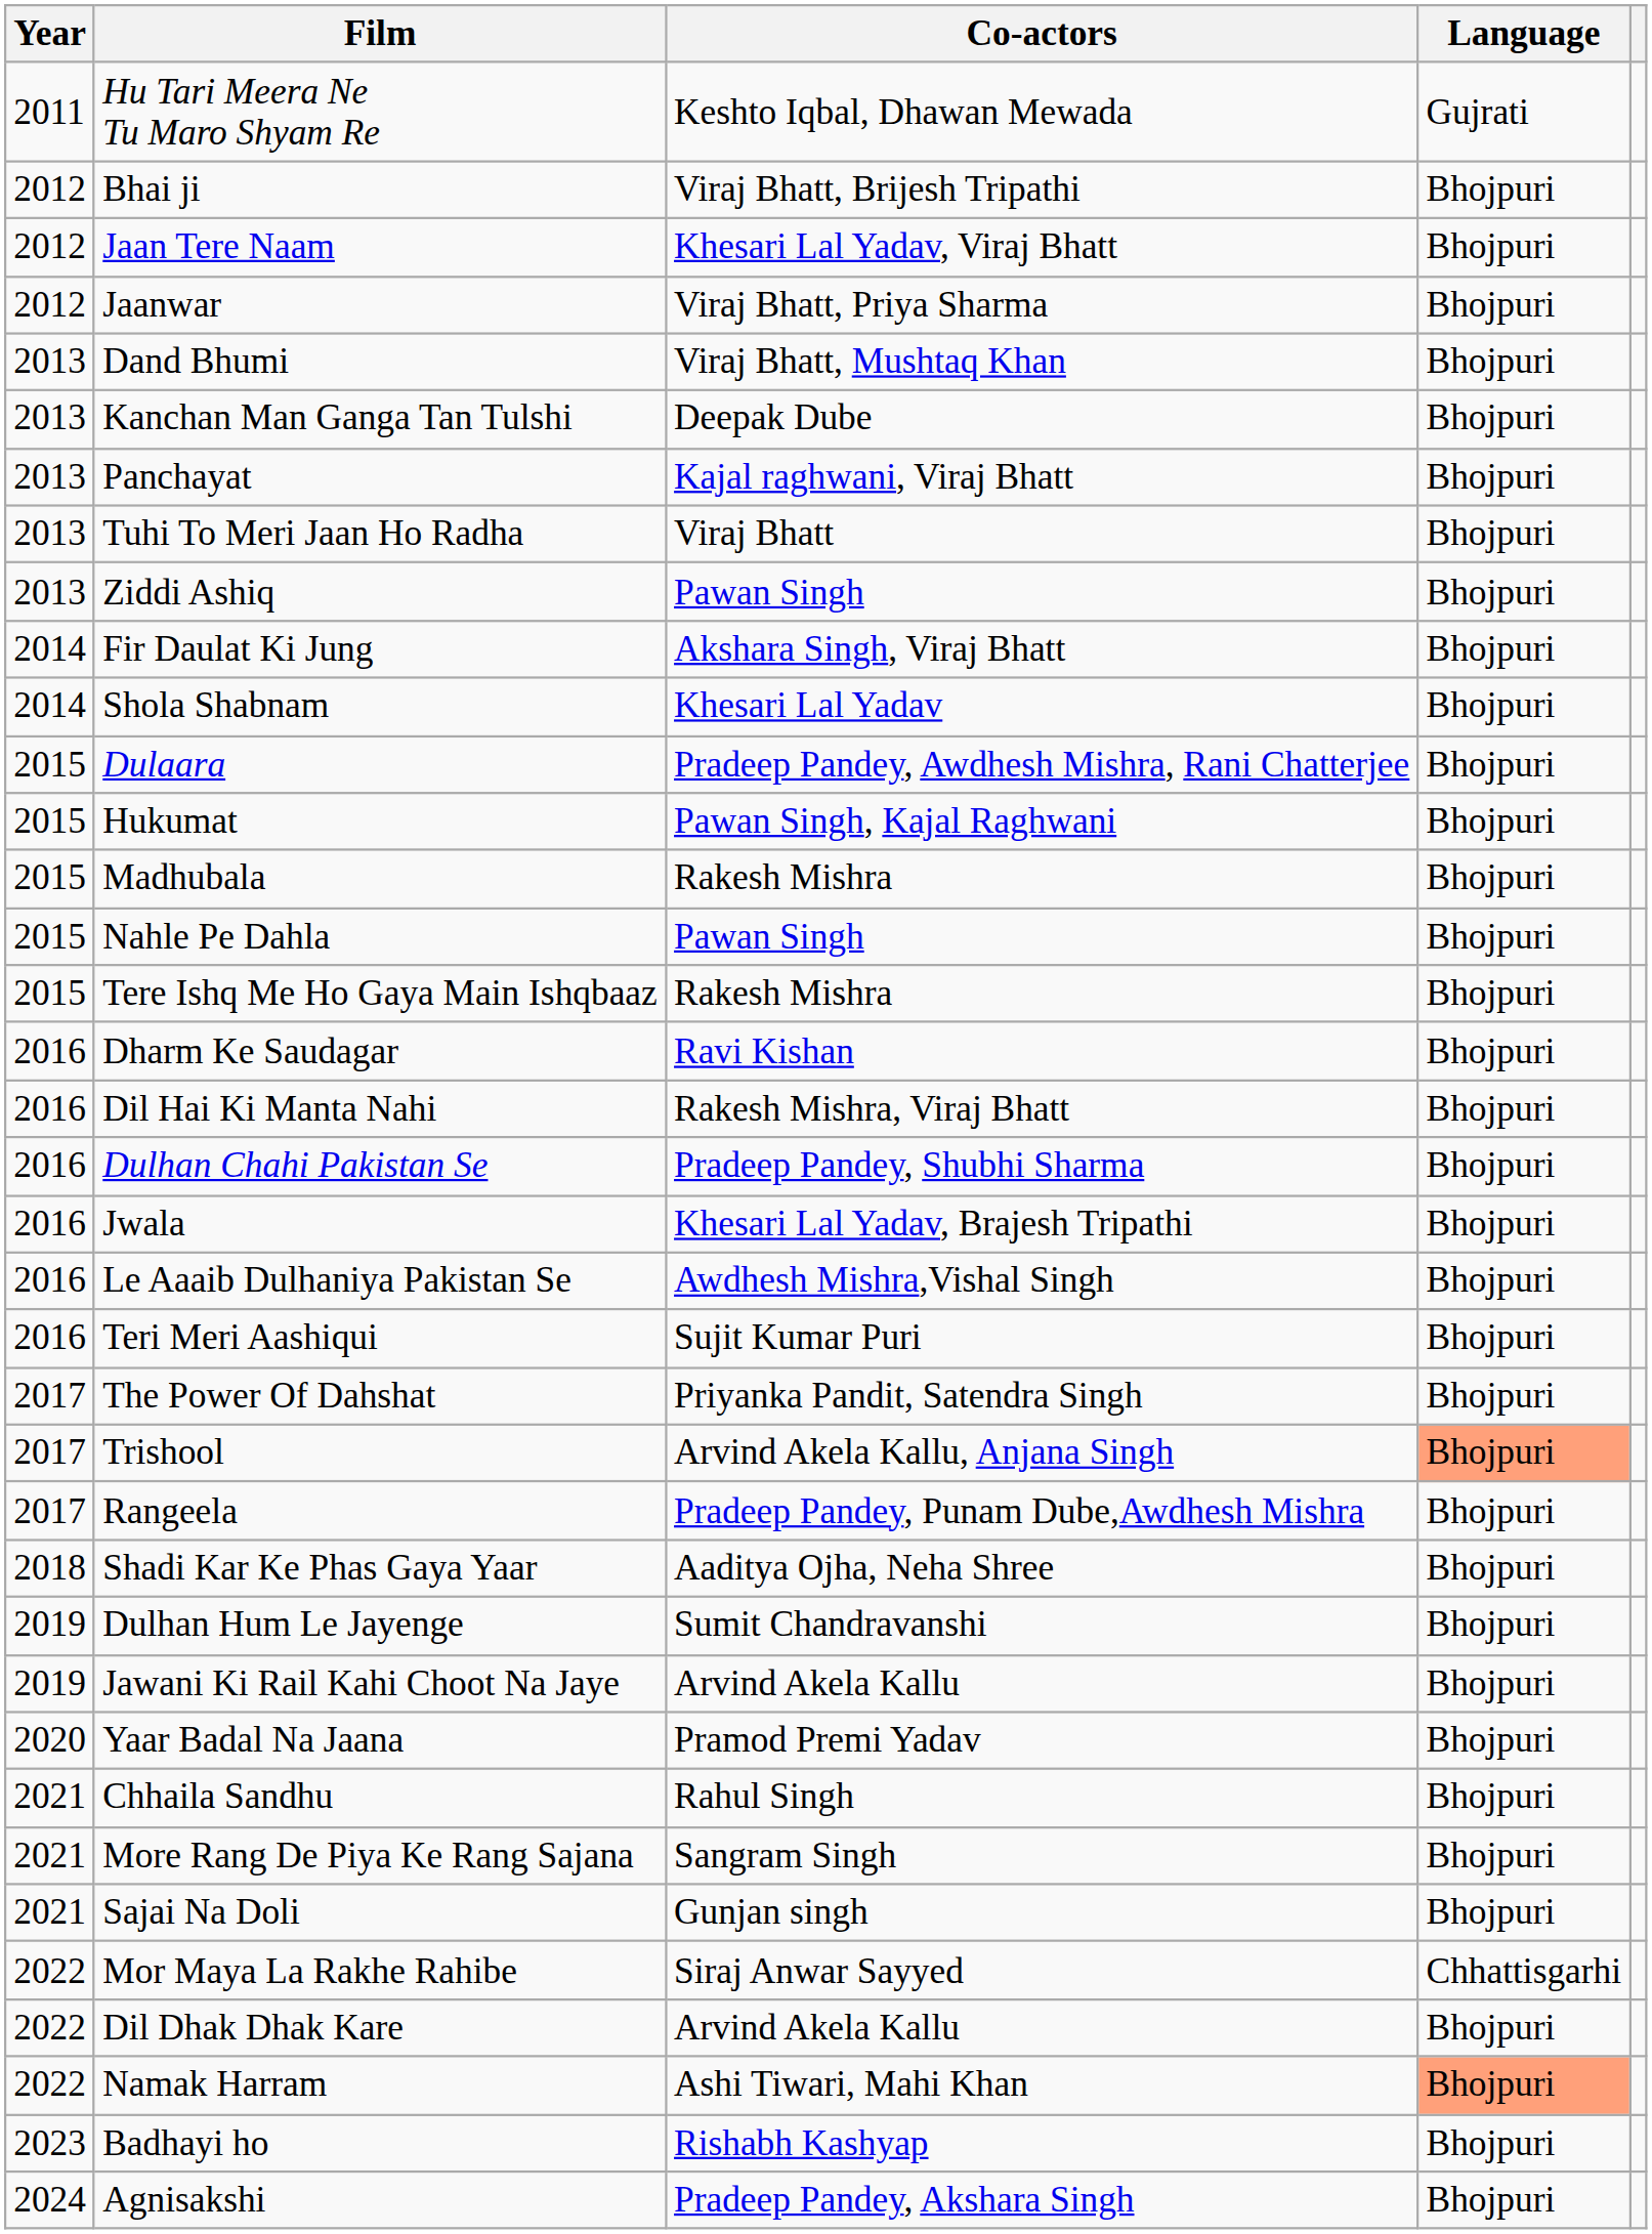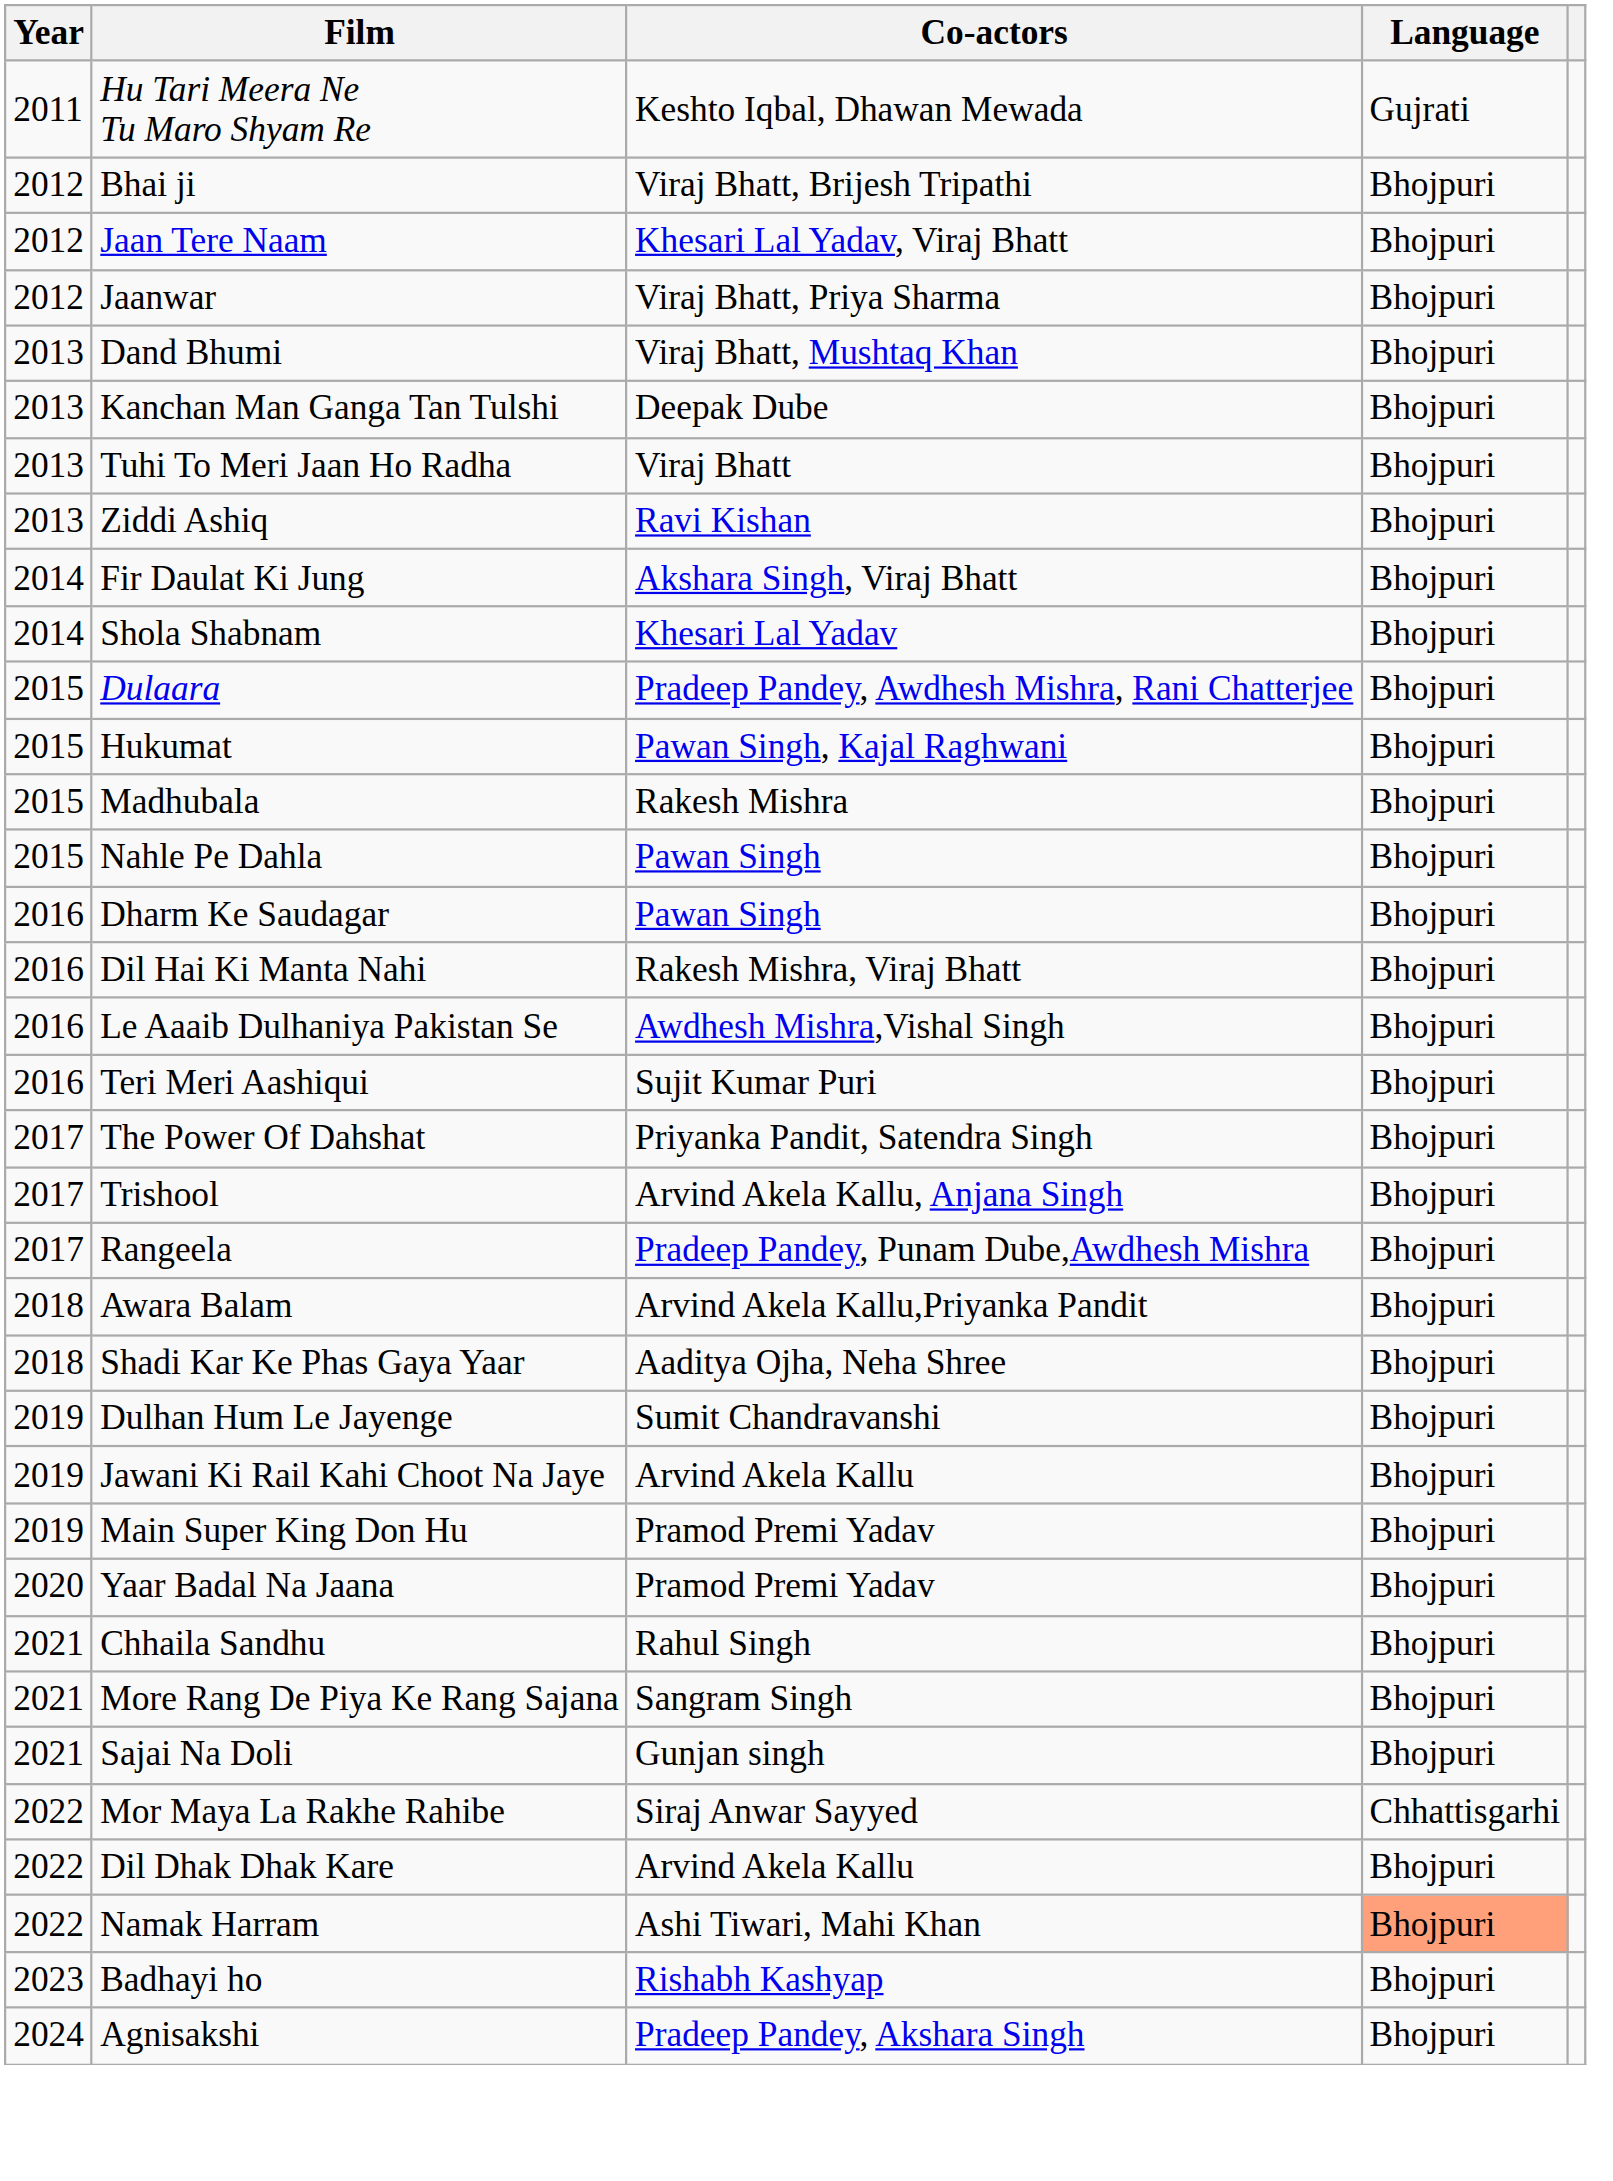 <table class="wikitable">
 <tr>
 <th>Year</th>
 <th>Film</th>
 <th>Co-actors</th>
 <th>Language</th>
 <th></th>
 </tr>
 <tr>
 <td>2011</td>
 <td><em>Hu Tari Meera Ne</em><br><em>Tu Maro Shyam Re</em></td>
 <td>Keshto Iqbal, Dhawan Mewada</td>
 <td>Gujrati</td>
 <td></td>
 </tr>
 <tr>
 <td>2012</td>
 <td>Bhai ji</td>
 <td>Viraj Bhatt, Brijesh Tripathi</td>
 <td>Bhojpuri</td>
 <td></td>
 </tr>
 <tr>
 <td>2012</td>
 <td><a href='#'>Jaan Tere Naam</a></td>
 <td><a href='#'>Khesari Lal Yadav</a>, Viraj Bhatt</td>
 <td>Bhojpuri</td>
 <td></td>
 </tr>
 <tr>
 <td>2012</td>
 <td>Jaanwar</td>
 <td>Viraj Bhatt, Priya Sharma</td>
 <td>Bhojpuri</td>
 <td></td>
 </tr>
 <tr>
 <td>2013</td>
 <td>Dand Bhumi</td>
 <td>Viraj Bhatt, <a href='#'>Mushtaq Khan</a></td>
 <td>Bhojpuri</td>
 <td></td>
 </tr>
 <tr>
 <td>2013</td>
 <td>Kanchan Man Ganga Tan Tulshi</td>
 <td>Deepak Dube</td>
 <td>Bhojpuri</td>
 <td></td>
 </tr>
 <tr>
 <td>2013</td>
-<td>Panchayat</td>
-<td><a href='#'>Kajal raghwani</a>, Viraj Bhatt</td>
-<td>Bhojpuri</td>
-<td></td>
-</tr>
-<tr>
-<td>2013</td>
 <td>Tuhi To Meri Jaan Ho Radha</td>
 <td>Viraj Bhatt</td>
 <td>Bhojpuri</td>
 <td></td>
 </tr>
 <tr>
 <td>2013</td>
 <td>Ziddi Ashiq</td>
-<td><a href='#'>Pawan Singh</a></td>
+<td><a href='#'>Ravi Kishan</a></td>
 <td>Bhojpuri</td>
 <td></td>
 </tr>
 <tr>
 <td>2014</td>
 <td>Fir Daulat Ki Jung</td>
 <td><a href='#'>Akshara Singh</a>, Viraj Bhatt</td>
 <td>Bhojpuri</td>
 <td></td>
 </tr>
 <tr>
 <td>2014</td>
 <td>Shola Shabnam</td>
 <td><a href='#'>Khesari Lal Yadav</a></td>
 <td>Bhojpuri</td>
 <td></td>
 </tr>
 <tr>
 <td>2015</td>
 <td><a href='#'><em>Dulaara</em></a></td>
 <td><a href='#'>Pradeep Pandey</a>, <a href='#'>Awdhesh Mishra</a>, <a href='#'>Rani Chatterjee</a></td>
 <td>Bhojpuri</td>
 <td></td>
 </tr>
 <tr>
 <td>2015</td>
 <td>Hukumat</td>
 <td><a href='#'>Pawan Singh</a>, <a href='#'>Kajal Raghwani</a></td>
 <td>Bhojpuri</td>
 <td></td>
 </tr>
 <tr>
 <td>2015</td>
 <td>Madhubala</td>
 <td>Rakesh Mishra</td>
 <td>Bhojpuri</td>
 <td></td>
 </tr>
 <tr>
 <td>2015</td>
 <td>Nahle Pe Dahla</td>
 <td><a href='#'>Pawan Singh</a></td>
 <td>Bhojpuri</td>
 <td></td>
 </tr>
 <tr>
-<td>2015</td>
-<td>Tere Ishq Me Ho Gaya Main Ishqbaaz</td>
-<td>Rakesh Mishra</td>
-<td>Bhojpuri</td>
-<td></td>
-</tr>
-<tr>
 <td>2016</td>
 <td>Dharm Ke Saudagar</td>
-<td><a href='#'>Ravi Kishan</a></td>
+<td><a href='#'>Pawan Singh</a></td>
 <td>Bhojpuri</td>
 <td></td>
 </tr>
 <tr>
 <td>2016</td>
 <td>Dil Hai Ki Manta Nahi</td>
 <td>Rakesh Mishra, Viraj Bhatt</td>
-<td>Bhojpuri</td>
-<td></td>
-</tr>
-<tr>
-<td>2016</td>
-<td><em><a href='#'>Dulhan Chahi Pakistan Se</a></em></td>
-<td><a href='#'>Pradeep Pandey</a>, <a href='#'>Shubhi Sharma</a></td>
-<td>Bhojpuri</td>
-<td></td>
-</tr>
-<tr>
-<td>2016</td>
-<td>Jwala</td>
-<td><a href='#'>Khesari Lal Yadav</a>, Brajesh Tripathi</td>
 <td>Bhojpuri</td>
 <td></td>
 </tr>
 <tr>
 <td>2016</td>
 <td>Le Aaaib Dulhaniya Pakistan Se</td>
 <td><a href='#'>Awdhesh Mishra</a>,Vishal Singh</td>
 <td>Bhojpuri</td>
 <td></td>
 </tr>
 <tr>
 <td>2016</td>
 <td>Teri Meri Aashiqui</td>
 <td>Sujit Kumar Puri</td>
 <td>Bhojpuri</td>
 <td></td>
 </tr>
 <tr>
 <td>2017</td>
 <td>The Power Of Dahshat</td>
 <td>Priyanka Pandit, Satendra Singh</td>
 <td>Bhojpuri</td>
 <td></td>
 </tr>
 <tr>
 <td>2017</td>
 <td>Trishool</td>
 <td>Arvind Akela Kallu, <a href='#'>Anjana Singh</a></td>
-<td style="background: lightsalmon;">Bhojpuri</td>
+<td>Bhojpuri</td>
 <td></td>
 </tr>
 <tr>
 <td>2017</td>
 <td>Rangeela</td>
 <td><a href='#'>Pradeep Pandey</a>, Punam Dube,<a href='#'>Awdhesh Mishra</a></td>
+<td>Bhojpuri</td>
+<td></td>
+</tr>
+<tr>
+<td>2018</td>
+<td>Awara Balam</td>
+<td>Arvind Akela Kallu,Priyanka Pandit</td>
 <td>Bhojpuri</td>
 <td></td>
 </tr>
 <tr>
 <td>2018</td>
 <td>Shadi Kar Ke Phas Gaya Yaar</td>
 <td>Aaditya Ojha, Neha Shree</td>
 <td>Bhojpuri</td>
 <td></td>
 </tr>
 <tr>
 <td>2019</td>
 <td>Dulhan Hum Le Jayenge</td>
 <td>Sumit Chandravanshi</td>
 <td>Bhojpuri</td>
 <td></td>
 </tr>
 <tr>
 <td>2019</td>
 <td>Jawani Ki Rail Kahi Choot Na Jaye</td>
 <td>Arvind Akela Kallu</td>
+<td>Bhojpuri</td>
+<td></td>
+</tr>
+<tr>
+<td>2019</td>
+<td>Main Super King Don Hu</td>
+<td>Pramod Premi Yadav</td>
 <td>Bhojpuri</td>
 <td></td>
 </tr>
 <tr>
 <td>2020</td>
 <td>Yaar Badal Na Jaana</td>
 <td>Pramod Premi Yadav</td>
 <td>Bhojpuri</td>
 <td></td>
 </tr>
 <tr>
 <td>2021</td>
 <td>Chhaila Sandhu</td>
 <td>Rahul Singh</td>
 <td>Bhojpuri</td>
 <td></td>
 </tr>
 <tr>
 <td>2021</td>
 <td>More Rang De Piya Ke Rang Sajana</td>
 <td>Sangram Singh</td>
 <td>Bhojpuri</td>
 <td></td>
 </tr>
 <tr>
 <td>2021</td>
 <td>Sajai Na Doli</td>
 <td>Gunjan singh</td>
 <td>Bhojpuri</td>
 <td></td>
 </tr>
 <tr>
 <td>2022</td>
 <td>Mor Maya La Rakhe Rahibe</td>
 <td>Siraj Anwar Sayyed</td>
 <td>Chhattisgarhi</td>
 <td></td>
 </tr>
 <tr>
 <td>2022</td>
 <td>Dil Dhak Dhak Kare</td>
 <td>Arvind Akela Kallu</td>
 <td>Bhojpuri</td>
 <td></td>
 </tr>
 <tr>
 <td>2022</td>
 <td>Namak Harram</td>
 <td>Ashi Tiwari, Mahi Khan</td>
 <td style="background: lightsalmon;">Bhojpuri</td>
 <td></td>
 </tr>
 <tr>
 <td>2023</td>
 <td>Badhayi ho</td>
 <td><a href='#'>Rishabh Kashyap</a></td>
 <td>Bhojpuri</td>
 <td></td>
 </tr>
 <tr>
 <td>2024</td>
 <td>Agnisakshi</td>
 <td><a href='#'>Pradeep Pandey</a>, <a href='#'>Akshara Singh</a></td>
 <td>Bhojpuri</td>
 <td></td>
 </tr>
 </table>
